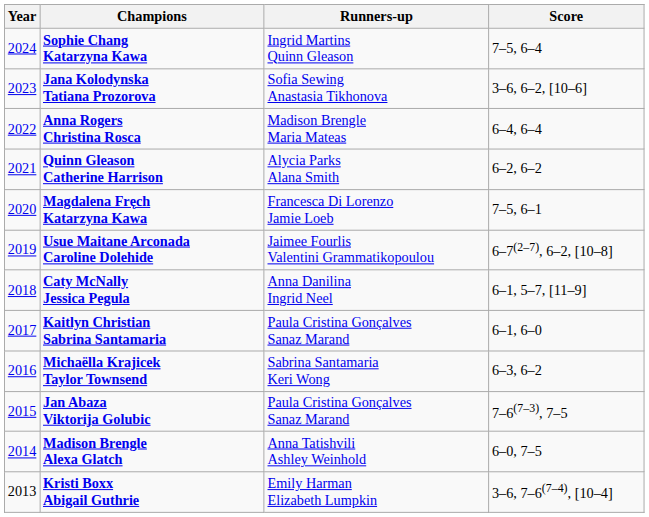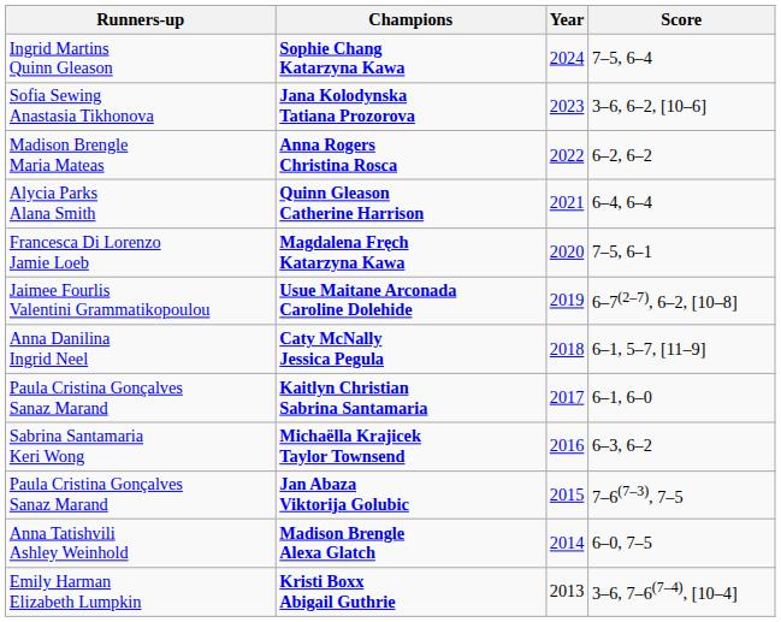 <table class="wikitable" style="font-size:90%">
 <tr>
+<th width="220">Runners-up</th>
+<th width="220">Champions</th>
 <th>Year</th>
-<th width="220">Champions</th>
-<th width="220">Runners-up</th>
 <th width="150">Score</th>
 </tr>
 <tr>
+<td> <a href='#'>Ingrid Martins</a><br>  <a href='#'>Quinn Gleason</a></td>
+<td><strong> <a href='#'>Sophie Chang</a> <br>  <a href='#'>Katarzyna Kawa</a></strong></td>
 <td><a href='#'>2024</a></td>
-<td><strong> <a href='#'>Sophie Chang</a> <br>  <a href='#'>Katarzyna Kawa</a></strong></td>
-<td> <a href='#'>Ingrid Martins</a><br>  <a href='#'>Quinn Gleason</a></td>
 <td>7–5, 6–4</td>
 </tr>
 <tr>
+<td> <a href='#'>Sofia Sewing</a> <br>  <a href='#'>Anastasia Tikhonova</a></td>
+<td> <strong><a href='#'>Jana Kolodynska</a></strong> <br>  <strong><a href='#'>Tatiana Prozorova</a></strong></td>
 <td><a href='#'>2023</a></td>
-<td> <strong><a href='#'>Jana Kolodynska</a></strong> <br>  <strong><a href='#'>Tatiana Prozorova</a></strong></td>
-<td> <a href='#'>Sofia Sewing</a> <br>  <a href='#'>Anastasia Tikhonova</a></td>
 <td>3–6, 6–2, [10–6]</td>
 </tr>
 <tr>
+<td> <a href='#'>Madison Brengle</a> <br>  <a href='#'>Maria Mateas</a></td>
+<td> <strong><a href='#'>Anna Rogers</a></strong> <br>  <strong><a href='#'>Christina Rosca</a></strong></td>
 <td><a href='#'>2022</a></td>
-<td> <strong><a href='#'>Anna Rogers</a></strong> <br>  <strong><a href='#'>Christina Rosca</a></strong></td>
-<td> <a href='#'>Madison Brengle</a> <br>  <a href='#'>Maria Mateas</a></td>
+<td>6–2, 6–2</td>
+</tr>
+<tr>
+<td> <a href='#'>Alycia Parks</a> <br>  <a href='#'>Alana Smith</a></td>
+<td> <strong><a href='#'>Quinn Gleason</a></strong> <br>  <strong><a href='#'>Catherine Harrison</a></strong></td>
+<td><a href='#'>2021</a></td>
 <td>6–4, 6–4</td>
 </tr>
 <tr>
-<td><a href='#'>2021</a></td>
-<td> <strong><a href='#'>Quinn Gleason</a></strong> <br>  <strong><a href='#'>Catherine Harrison</a></strong></td>
-<td> <a href='#'>Alycia Parks</a> <br>  <a href='#'>Alana Smith</a></td>
-<td>6–2, 6–2</td>
-</tr>
-<tr>
+<td> <a href='#'>Francesca Di Lorenzo</a> <br>  <a href='#'>Jamie Loeb</a></td>
+<td> <strong><a href='#'>Magdalena Fręch</a></strong> <br>  <strong><a href='#'>Katarzyna Kawa</a></strong></td>
 <td><a href='#'>2020</a></td>
-<td> <strong><a href='#'>Magdalena Fręch</a></strong> <br>  <strong><a href='#'>Katarzyna Kawa</a></strong></td>
-<td> <a href='#'>Francesca Di Lorenzo</a> <br>  <a href='#'>Jamie Loeb</a></td>
 <td>7–5, 6–1</td>
 </tr>
 <tr>
+<td> <a href='#'>Jaimee Fourlis</a> <br>  <a href='#'>Valentini Grammatikopoulou</a></td>
+<td> <strong><a href='#'>Usue Maitane Arconada</a></strong> <br>  <strong><a href='#'>Caroline Dolehide</a></strong></td>
 <td><a href='#'>2019</a></td>
-<td> <strong><a href='#'>Usue Maitane Arconada</a></strong> <br>  <strong><a href='#'>Caroline Dolehide</a></strong></td>
-<td> <a href='#'>Jaimee Fourlis</a> <br>  <a href='#'>Valentini Grammatikopoulou</a></td>
 <td>6–7<sup>(2–7)</sup>, 6–2, [10–8]</td>
 </tr>
 <tr>
+<td> <a href='#'>Anna Danilina</a> <br>  <a href='#'>Ingrid Neel</a></td>
+<td> <strong><a href='#'>Caty McNally</a></strong> <br>  <strong><a href='#'>Jessica Pegula</a></strong></td>
 <td><a href='#'>2018</a></td>
-<td> <strong><a href='#'>Caty McNally</a></strong> <br>  <strong><a href='#'>Jessica Pegula</a></strong></td>
-<td> <a href='#'>Anna Danilina</a> <br>  <a href='#'>Ingrid Neel</a></td>
 <td>6–1, 5–7, [11–9]</td>
 </tr>
 <tr>
+<td> <a href='#'>Paula Cristina Gonçalves</a> <br>  <a href='#'>Sanaz Marand</a></td>
+<td> <strong><a href='#'>Kaitlyn Christian</a></strong> <br>  <strong><a href='#'>Sabrina Santamaria</a></strong></td>
 <td><a href='#'>2017</a></td>
-<td> <strong><a href='#'>Kaitlyn Christian</a></strong> <br>  <strong><a href='#'>Sabrina Santamaria</a></strong></td>
-<td> <a href='#'>Paula Cristina Gonçalves</a> <br>  <a href='#'>Sanaz Marand</a></td>
 <td>6–1, 6–0</td>
 </tr>
 <tr>
+<td> <a href='#'>Sabrina Santamaria</a> <br>  <a href='#'>Keri Wong</a></td>
+<td> <strong><a href='#'>Michaëlla Krajicek</a></strong> <br>  <strong><a href='#'>Taylor Townsend</a></strong></td>
 <td><a href='#'>2016</a></td>
-<td> <strong><a href='#'>Michaëlla Krajicek</a></strong> <br>  <strong><a href='#'>Taylor Townsend</a></strong></td>
-<td> <a href='#'>Sabrina Santamaria</a> <br>  <a href='#'>Keri Wong</a></td>
 <td>6–3, 6–2</td>
 </tr>
 <tr>
+<td> <a href='#'>Paula Cristina Gonçalves</a> <br>  <a href='#'>Sanaz Marand</a></td>
+<td> <strong><a href='#'>Jan Abaza</a></strong> <br>  <strong><a href='#'>Viktorija Golubic</a></strong></td>
 <td><a href='#'>2015</a></td>
-<td> <strong><a href='#'>Jan Abaza</a></strong> <br>  <strong><a href='#'>Viktorija Golubic</a></strong></td>
-<td> <a href='#'>Paula Cristina Gonçalves</a> <br>  <a href='#'>Sanaz Marand</a></td>
 <td>7–6<sup>(7–3)</sup>, 7–5</td>
 </tr>
 <tr>
+<td> <a href='#'>Anna Tatishvili</a> <br>  <a href='#'>Ashley Weinhold</a></td>
+<td> <strong><a href='#'>Madison Brengle</a></strong> <br>  <strong><a href='#'>Alexa Glatch</a></strong></td>
 <td><a href='#'>2014</a></td>
-<td> <strong><a href='#'>Madison Brengle</a></strong> <br>  <strong><a href='#'>Alexa Glatch</a></strong></td>
-<td> <a href='#'>Anna Tatishvili</a> <br>  <a href='#'>Ashley Weinhold</a></td>
 <td>6–0, 7–5</td>
 </tr>
 <tr>
+<td> <a href='#'>Emily Harman</a> <br>  <a href='#'>Elizabeth Lumpkin</a></td>
+<td> <strong><a href='#'>Kristi Boxx</a></strong> <br>  <strong><a href='#'>Abigail Guthrie</a></strong></td>
 <td>2013</td>
-<td> <strong><a href='#'>Kristi Boxx</a></strong> <br>  <strong><a href='#'>Abigail Guthrie</a></strong></td>
-<td> <a href='#'>Emily Harman</a> <br>  <a href='#'>Elizabeth Lumpkin</a></td>
 <td>3–6, 7–6<sup>(7–4)</sup>, [10–4]</td>
 </tr>
 </table>
